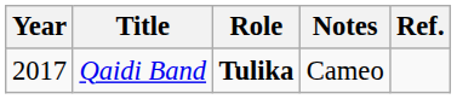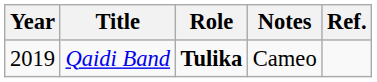 <table class="wikitable sortable">
 <tr>
 <th>Year</th>
 <th>Title</th>
 <th>Role</th>
 <th>Notes</th>
 <th>Ref.</th>
 </tr>
 <tr>
-<td>2017</td>
+<td>2019</td>
 <td><em><a href='#'>Qaidi Band</a></em></td>
 <td><strong>Tulika</strong></td>
 <td>Cameo</td>
 <td></td>
 </tr>
 </table>
